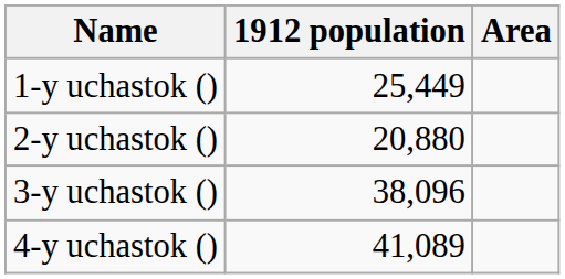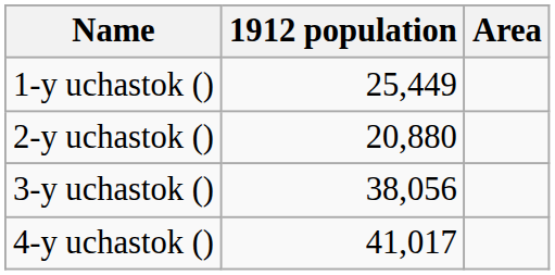 <table class="wikitable sortable">
 <tr>
 <th>Name</th>
 <th>1912 population</th>
 <th>Area</th>
 </tr>
 <tr>
 <td>1-y uchastok ()</td>
 <td align="right">25,449</td>
 <td></td>
 </tr>
 <tr>
 <td>2-y uchastok ()</td>
 <td align="right">20,880</td>
 <td></td>
 </tr>
 <tr>
 <td>3-y uchastok ()</td>
-<td align="right">38,096</td>
+<td align="right">38,056</td>
 <td></td>
 </tr>
 <tr>
 <td>4-y uchastok ()</td>
-<td align="right">41,089</td>
+<td align="right">41,017</td>
 <td></td>
 </tr>
 </table>
